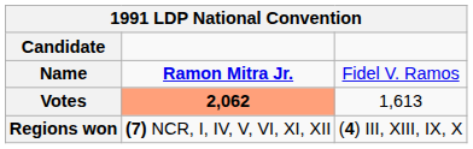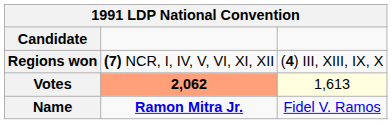 <table class="wikitable" style="text-align:center">
 <tr>
 <th colspan="3">1991 LDP National Convention</th>
 </tr>
 <tr>
 <th>Candidate</th>
 <td></td>
 <td></td>
 </tr>
 <tr>
+<th>Regions won</th>
+<td><strong>(7)</strong> NCR, I, IV, V, VI, XI, XII</td>
+<td>(<strong>4</strong>) III, XIII, IX, X</td>
+</tr>
+<tr>
+<th align="right">Votes</th>
+<td style="background: lightsalmon;"><strong>2,062</strong></td>
+<td style="background: lightyellow;">1,613</td>
+</tr>
+<tr>
 <th align="right">Name</th>
 <td><strong><a href='#'>Ramon Mitra Jr.</a></strong></td>
 <td><a href='#'>Fidel V. Ramos</a></td>
 </tr>
-<tr>
-<th align="right">Votes</th>
-<td style="background: lightsalmon;"><strong>2,062</strong></td>
-<td>1,613</td>
-</tr>
-<tr>
-<th>Regions won</th>
-<td><strong>(7)</strong> NCR, I, IV, V, VI, XI, XII</td>
-<td>(<strong>4</strong>) III, XIII, IX, X</td>
-</tr>
 </table>
